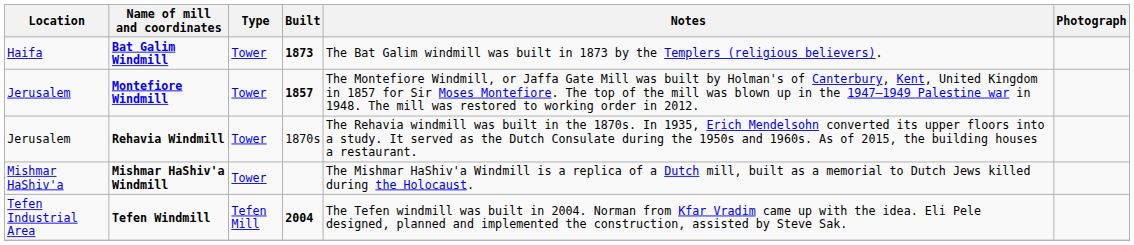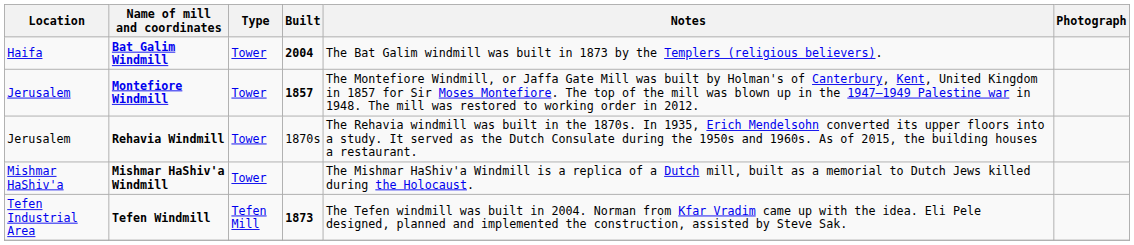 <table class="wikitable">
 <tr>
 <th>Location</th>
 <th>Name of mill<br>and coordinates</th>
 <th>Type</th>
 <th>Built</th>
 <th>Notes</th>
 <th>Photograph</th>
 </tr>
 <tr>
 <td><a href='#'>Haifa</a></td>
 <td><strong><a href='#'>Bat Galim Windmill</a></strong></td>
 <td><a href='#'>Tower</a></td>
-<td><strong>1873</strong></td>
+<td><strong>2004</strong></td>
 <td>The Bat Galim windmill was built in 1873 by the <a href='#'>Templers (religious believers)</a>.</td>
 <td></td>
 </tr>
 <tr>
 <td><a href='#'>Jerusalem</a></td>
 <td><strong><a href='#'>Montefiore Windmill</a></strong></td>
 <td><a href='#'>Tower</a></td>
 <td><strong>1857</strong></td>
 <td>The Montefiore Windmill, or Jaffa Gate Mill was built by Holman's of <a href='#'>Canterbury</a>, <a href='#'>Kent</a>, United Kingdom in 1857 for Sir <a href='#'>Moses Montefiore</a>. The top of the mill was blown up in the <a href='#'>1947–1949 Palestine war</a> in 1948. The mill was restored to working order in 2012.</td>
 <td></td>
 </tr>
 <tr>
 <td>Jerusalem</td>
 <td><strong>Rehavia Windmill</strong></td>
 <td><a href='#'>Tower</a></td>
 <td>1870s</td>
 <td>The Rehavia windmill was built in the 1870s. In 1935, <a href='#'>Erich Mendelsohn</a> converted its upper floors into a study. It served as the Dutch Consulate during the 1950s and 1960s. As of 2015, the building houses a restaurant.</td>
 <td></td>
 </tr>
 <tr>
 <td><a href='#'>Mishmar HaShiv'a</a></td>
 <td><strong>Mishmar HaShiv'a Windmill</strong></td>
 <td><a href='#'>Tower</a></td>
 <td></td>
 <td>The Mishmar HaShiv'a Windmill is a replica of a <a href='#'>Dutch</a> mill, built as a memorial to Dutch Jews killed during <a href='#'>the Holocaust</a>.</td>
 <td></td>
 </tr>
 <tr>
 <td><a href='#'>Tefen Industrial Area</a></td>
 <td><strong>Tefen Windmill</strong></td>
 <td><a href='#'>Tefen Mill</a></td>
-<td><strong>2004</strong></td>
+<td><strong>1873</strong></td>
 <td>The Tefen windmill was built in 2004. Norman from <a href='#'>Kfar Vradim</a> came up with the idea. Eli Pele designed, planned and implemented the construction, assisted by Steve Sak.</td>
 <td></td>
 </tr>
 <tr>
 </tr>
 </table>
